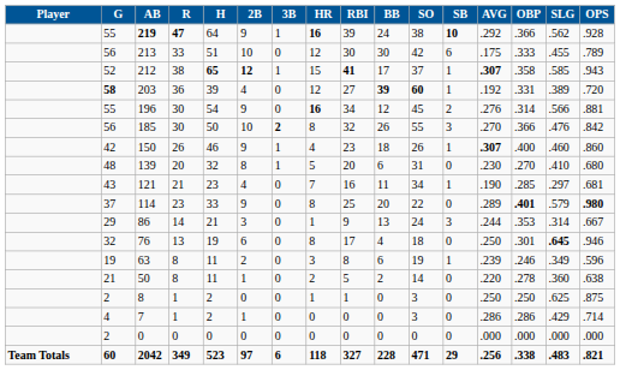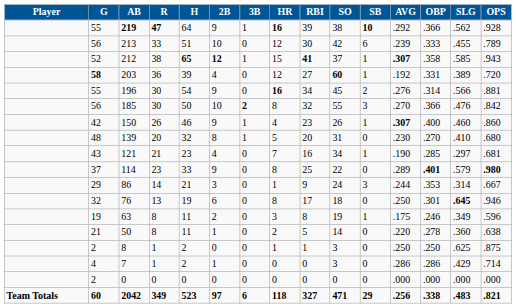 <table class="wikitable sortable">
 <tr>
 <th style="background:#005596; color:#FFF; width:14%;">Player</th>
 <th style="background:#005596; color:#FFF; width:5%;">G</th>
 <th style="background:#005596; color:#FFF; width:5%;">AB</th>
 <th style="background:#005596; color:#FFF; width:5%;">R</th>
 <th style="background:#005596; color:#FFF; width:5%;">H</th>
 <th style="background:#005596; color:#FFF; width:5%;">2B</th>
 <th style="background:#005596; color:#FFF; width:5%;">3B</th>
 <th style="background:#005596; color:#FFF; width:5%;">HR</th>
 <th style="background:#005596; color:#FFF; width:5%;">RBI</th>
-<th style="background:#005596; color:#FFF; width:5%;">BB</th>
 <th style="background:#005596; color:#FFF; width:5%;">SO</th>
 <th style="background:#005596; color:#FFF; width:5%;">SB</th>
 <th style="background:#005596; color:#FFF; width:5%;">AVG</th>
 <th style="background:#005596; color:#FFF; width:5%;">OBP</th>
 <th style="background:#005596; color:#FFF; width:5%;">SLG</th>
 <th style="background:#005596; color:#FFF; width:5%;">OPS</th>
 </tr>
 <tr>
 <td></td>
 <td>55</td>
 <td><strong>219</strong></td>
 <td><strong>47</strong></td>
 <td>64</td>
 <td>9</td>
 <td>1</td>
 <td><strong>16</strong></td>
 <td>39</td>
-<td>24</td>
 <td>38</td>
 <td><strong>10</strong></td>
 <td>.292</td>
 <td>.366</td>
 <td>.562</td>
 <td>.928</td>
 </tr>
 <tr>
 <td></td>
 <td>56</td>
 <td>213</td>
 <td>33</td>
 <td>51</td>
 <td>10</td>
 <td>0</td>
 <td>12</td>
 <td>30</td>
-<td>30</td>
 <td>42</td>
 <td>6</td>
-<td>.175</td>
+<td>.239</td>
 <td>.333</td>
 <td>.455</td>
 <td>.789</td>
 </tr>
 <tr>
 <td></td>
 <td>52</td>
 <td>212</td>
 <td>38</td>
 <td><strong>65</strong></td>
 <td><strong>12</strong></td>
 <td>1</td>
 <td>15</td>
 <td><strong>41</strong></td>
-<td>17</td>
 <td>37</td>
 <td>1</td>
 <td><strong>.307</strong></td>
 <td>.358</td>
 <td>.585</td>
 <td>.943</td>
 </tr>
 <tr>
 <td></td>
 <td><strong>58</strong></td>
 <td>203</td>
 <td>36</td>
 <td>39</td>
 <td>4</td>
 <td>0</td>
 <td>12</td>
 <td>27</td>
-<td><strong>39</strong></td>
 <td><strong>60</strong></td>
 <td>1</td>
 <td>.192</td>
 <td>.331</td>
 <td>.389</td>
 <td>.720</td>
 </tr>
 <tr>
 <td></td>
 <td>55</td>
 <td>196</td>
 <td>30</td>
 <td>54</td>
 <td>9</td>
 <td>0</td>
 <td><strong>16</strong></td>
 <td>34</td>
-<td>12</td>
 <td>45</td>
 <td>2</td>
 <td>.276</td>
 <td>.314</td>
 <td>.566</td>
 <td>.881</td>
 </tr>
 <tr>
 <td></td>
 <td>56</td>
 <td>185</td>
 <td>30</td>
 <td>50</td>
 <td>10</td>
 <td><strong>2</strong></td>
 <td>8</td>
 <td>32</td>
-<td>26</td>
 <td>55</td>
 <td>3</td>
 <td>.270</td>
 <td>.366</td>
 <td>.476</td>
 <td>.842</td>
 </tr>
 <tr>
 <td></td>
 <td>42</td>
 <td>150</td>
 <td>26</td>
 <td>46</td>
 <td>9</td>
 <td>1</td>
 <td>4</td>
 <td>23</td>
-<td>18</td>
 <td>26</td>
 <td>1</td>
 <td><strong>.307</strong></td>
 <td>.400</td>
 <td>.460</td>
 <td>.860</td>
 </tr>
 <tr>
 <td></td>
 <td>48</td>
 <td>139</td>
 <td>20</td>
 <td>32</td>
 <td>8</td>
 <td>1</td>
 <td>5</td>
 <td>20</td>
-<td>6</td>
 <td>31</td>
 <td>0</td>
 <td>.230</td>
 <td>.270</td>
 <td>.410</td>
 <td>.680</td>
 </tr>
 <tr>
 <td></td>
 <td>43</td>
 <td>121</td>
 <td>21</td>
 <td>23</td>
 <td>4</td>
 <td>0</td>
 <td>7</td>
 <td>16</td>
-<td>11</td>
 <td>34</td>
 <td>1</td>
 <td>.190</td>
 <td>.285</td>
 <td>.297</td>
 <td>.681</td>
 </tr>
 <tr>
 <td></td>
 <td>37</td>
 <td>114</td>
 <td>23</td>
 <td>33</td>
 <td>9</td>
 <td>0</td>
 <td>8</td>
 <td>25</td>
-<td>20</td>
 <td>22</td>
 <td>0</td>
 <td>.289</td>
 <td><strong>.401</strong></td>
 <td>.579</td>
 <td><strong>.980</strong></td>
 </tr>
 <tr>
 <td></td>
 <td>29</td>
 <td>86</td>
 <td>14</td>
 <td>21</td>
 <td>3</td>
 <td>0</td>
 <td>1</td>
 <td>9</td>
-<td>13</td>
 <td>24</td>
 <td>3</td>
 <td>.244</td>
 <td>.353</td>
 <td>.314</td>
 <td>.667</td>
 </tr>
 <tr>
 <td></td>
 <td>32</td>
 <td>76</td>
 <td>13</td>
 <td>19</td>
 <td>6</td>
 <td>0</td>
 <td>8</td>
 <td>17</td>
-<td>4</td>
 <td>18</td>
 <td>0</td>
 <td>.250</td>
 <td>.301</td>
 <td><strong>.645</strong></td>
 <td>.946</td>
 </tr>
 <tr>
 <td></td>
 <td>19</td>
 <td>63</td>
 <td>8</td>
 <td>11</td>
 <td>2</td>
 <td>0</td>
 <td>3</td>
 <td>8</td>
-<td>6</td>
 <td>19</td>
 <td>1</td>
-<td>.239</td>
+<td>.175</td>
 <td>.246</td>
 <td>.349</td>
 <td>.596</td>
 </tr>
 <tr>
 <td></td>
 <td>21</td>
 <td>50</td>
 <td>8</td>
 <td>11</td>
 <td>1</td>
 <td>0</td>
 <td>2</td>
 <td>5</td>
-<td>2</td>
 <td>14</td>
 <td>0</td>
 <td>.220</td>
 <td>.278</td>
 <td>.360</td>
 <td>.638</td>
 </tr>
 <tr>
 <td></td>
 <td>2</td>
 <td>8</td>
 <td>1</td>
 <td>2</td>
 <td>0</td>
 <td>0</td>
 <td>1</td>
 <td>1</td>
-<td>0</td>
 <td>3</td>
 <td>0</td>
 <td>.250</td>
 <td>.250</td>
 <td>.625</td>
 <td>.875</td>
 </tr>
 <tr>
 <td></td>
 <td>4</td>
 <td>7</td>
 <td>1</td>
 <td>2</td>
 <td>1</td>
 <td>0</td>
 <td>0</td>
 <td>0</td>
-<td>0</td>
 <td>3</td>
 <td>0</td>
 <td>.286</td>
 <td>.286</td>
 <td>.429</td>
 <td>.714</td>
 </tr>
 <tr>
 <td></td>
 <td>2</td>
-<td>0</td>
 <td>0</td>
 <td>0</td>
 <td>0</td>
 <td>0</td>
 <td>0</td>
 <td>0</td>
 <td>0</td>
 <td>0</td>
 <td>0</td>
 <td>.000</td>
 <td>.000</td>
 <td>.000</td>
 <td>.000</td>
 </tr>
 <tr>
 <td><strong>Team Totals</strong></td>
 <td><strong>60</strong></td>
 <td><strong>2042</strong></td>
 <td><strong>349</strong></td>
 <td><strong>523</strong></td>
 <td><strong>97</strong></td>
 <td><strong>6</strong></td>
 <td><strong>118</strong></td>
 <td><strong>327</strong></td>
-<td><strong>228</strong></td>
 <td><strong>471</strong></td>
 <td><strong>29</strong></td>
 <td><strong>.256</strong></td>
 <td><strong>.338</strong></td>
 <td><strong>.483</strong></td>
 <td><strong>.821</strong></td>
 </tr>
 </table>
